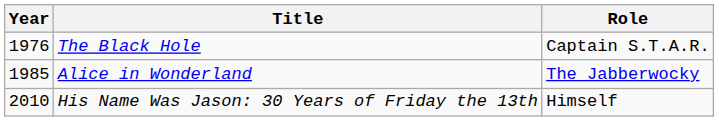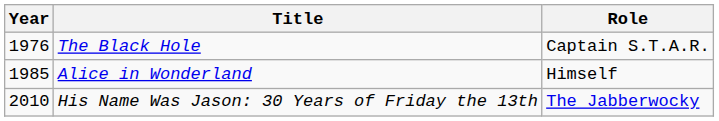 <table class="wikitable">
 <tr>
 <th>Year</th>
 <th>Title</th>
 <th>Role</th>
 </tr>
 <tr>
 <td>1976</td>
 <td><em><a href='#'>The Black Hole</a></em></td>
 <td>Captain S.T.A.R.</td>
 </tr>
 <tr>
 <td>1985</td>
 <td><em><a href='#'>Alice in Wonderland</a></em></td>
-<td><a href='#'>The Jabberwocky</a></td>
+<td>Himself</td>
 </tr>
 <tr>
 <td>2010</td>
 <td><em>His Name Was Jason: 30 Years of Friday the 13th</em></td>
-<td>Himself</td>
+<td><a href='#'>The Jabberwocky</a></td>
 </tr>
 </table>
